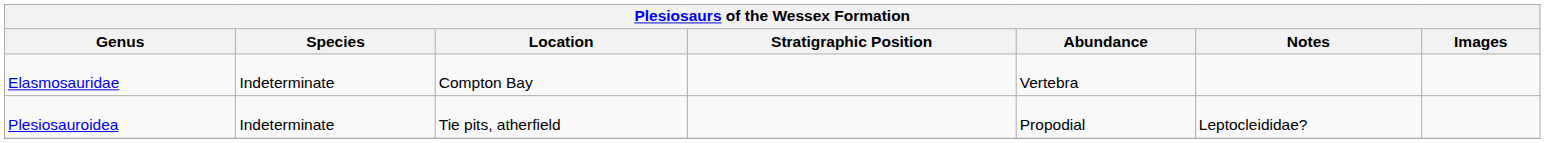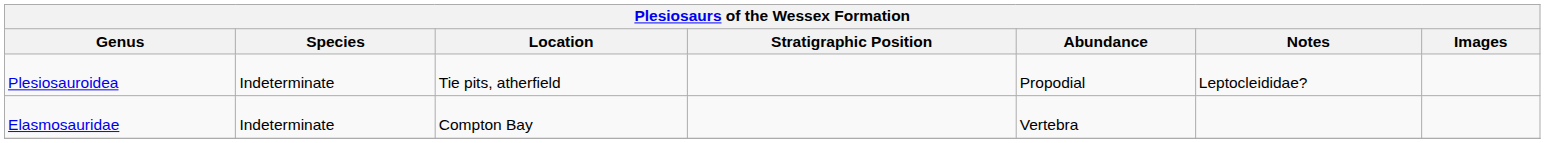 <table class="wikitable"  style="margin:auto; width:100%;">
 <tr>
 <th colspan="7" style="text-align:center;"><strong><a href='#'>Plesiosaurs</a> of the Wessex Formation</strong></th>
 </tr>
 <tr>
 <th>Genus</th>
 <th>Species</th>
 <th>Location</th>
 <th>Stratigraphic Position</th>
 <th>Abundance</th>
 <th>Notes</th>
 <th>Images</th>
 </tr>
 <tr>
+<td><br><a href='#'>Plesiosauroidea</a></td>
+<td><br>Indeterminate</td>
+<td><br>Tie pits, atherfield</td>
+<td></td>
+<td><br>Propodial</td>
+<td><br>Leptocleididae?</td>
+<td></td>
+</tr>
+<tr>
 <td><br><a href='#'>Elasmosauridae</a></td>
 <td><br>Indeterminate</td>
 <td><br>Compton Bay</td>
 <td></td>
 <td><br>Vertebra</td>
 <td></td>
 <td></td>
 </tr>
 <tr>
-<td><br><a href='#'>Plesiosauroidea</a></td>
-<td><br>Indeterminate</td>
-<td><br>Tie pits, atherfield</td>
-<td></td>
-<td><br>Propodial</td>
-<td><br>Leptocleididae?</td>
-<td></td>
-</tr>
-<tr>
 </tr>
 </table>
